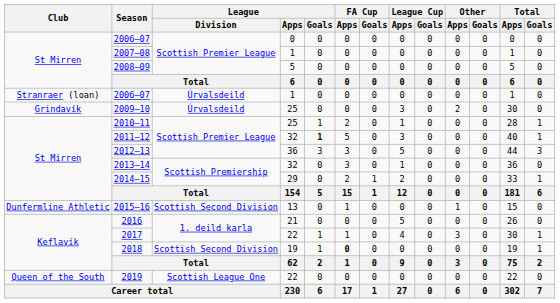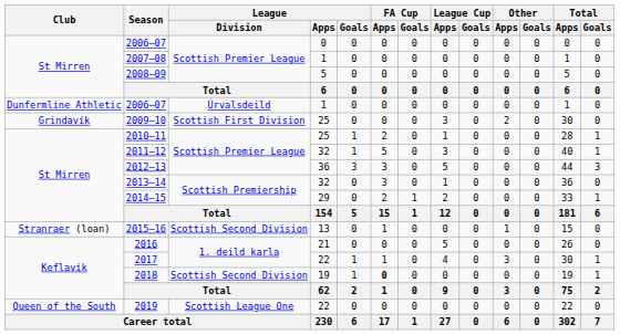 <table class="wikitable" style="text-align: center;">
 <tr>
 <th rowspan="2">Club</th>
 <th rowspan="2">Season</th>
 <th colspan="3">League</th>
 <th colspan="2">FA Cup</th>
 <th colspan="2">League Cup</th>
 <th colspan="2">Other</th>
 <th colspan="2">Total</th>
 </tr>
 <tr>
 <th>Division</th>
 <th>Apps</th>
 <th>Goals</th>
 <th>Apps</th>
 <th>Goals</th>
 <th>Apps</th>
 <th>Goals</th>
 <th>Apps</th>
 <th>Goals</th>
 <th>Apps</th>
 <th>Goals</th>
 </tr>
 <tr>
 <td rowspan="4" valign="center"><a href='#'>St Mirren</a></td>
 <td><a href='#'>2006–07</a></td>
 <td rowspan="3" valign="center"><a href='#'>Scottish Premier League</a></td>
 <td>0</td>
 <td>0</td>
 <td>0</td>
 <td>0</td>
 <td>0</td>
 <td>0</td>
 <td>0</td>
 <td>0</td>
 <td>0</td>
 <td>0</td>
 </tr>
 <tr>
 <td><a href='#'>2007–08</a></td>
 <td>1</td>
 <td>0</td>
 <td>0</td>
 <td>0</td>
 <td>0</td>
 <td>0</td>
 <td>0</td>
 <td>0</td>
 <td>1</td>
 <td>0</td>
 </tr>
 <tr>
 <td><a href='#'>2008–09</a></td>
 <td>5</td>
 <td>0</td>
 <td>0</td>
 <td>0</td>
 <td>0</td>
 <td>0</td>
 <td>0</td>
 <td>0</td>
 <td>5</td>
 <td>0</td>
 </tr>
 <tr>
 <th colspan="2">Total</th>
 <th>6</th>
 <th>0</th>
 <th>0</th>
 <th>0</th>
 <th>0</th>
 <th>0</th>
 <th>0</th>
 <th>0</th>
 <th>6</th>
 <th>0</th>
 </tr>
 <tr>
-<td><a href='#'>Stranraer</a> (loan)</td>
+<td><a href='#'>Dunfermline Athletic</a></td>
 <td><a href='#'>2006–07</a></td>
 <td><a href='#'>Úrvalsdeild</a></td>
 <td>1</td>
 <td>0</td>
 <td>0</td>
 <td>0</td>
 <td>0</td>
 <td>0</td>
 <td>0</td>
 <td>0</td>
 <td>1</td>
 <td>0</td>
 </tr>
 <tr>
 <td><a href='#'>Grindavík</a></td>
 <td><a href='#'>2009–10</a></td>
-<td><a href='#'>Úrvalsdeild</a></td>
+<td><a href='#'>Scottish First Division</a></td>
 <td>25</td>
 <td>0</td>
 <td>0</td>
 <td>0</td>
 <td>3</td>
 <td>0</td>
 <td>2</td>
 <td>0</td>
 <td>30</td>
 <td>0</td>
 </tr>
 <tr>
 <td rowspan="6" valign="center"><a href='#'>St Mirren</a></td>
 <td><a href='#'>2010–11</a></td>
 <td rowspan="3" valign="center"><a href='#'>Scottish Premier League</a></td>
 <td>25</td>
 <td>1</td>
 <td>2</td>
 <td>0</td>
 <td>1</td>
 <td>0</td>
 <td>0</td>
 <td>0</td>
 <td>28</td>
 <td>1</td>
 </tr>
 <tr>
 <td><a href='#'>2011–12</a></td>
 <td>32</td>
-<td><strong>1</strong></td>
+<td>1</td>
 <td>5</td>
 <td>0</td>
 <td>3</td>
 <td>0</td>
 <td>0</td>
 <td>0</td>
 <td>40</td>
 <td>1</td>
 </tr>
 <tr>
 <td><a href='#'>2012–13</a></td>
 <td>36</td>
 <td>3</td>
 <td>3</td>
 <td>0</td>
 <td>5</td>
 <td>0</td>
 <td>0</td>
 <td>0</td>
 <td>44</td>
 <td>3</td>
 </tr>
 <tr>
 <td><a href='#'>2013–14</a></td>
 <td rowspan="2" valign="center"><a href='#'>Scottish Premiership</a></td>
 <td>32</td>
 <td>0</td>
 <td>3</td>
 <td>0</td>
 <td>1</td>
 <td>0</td>
 <td>0</td>
 <td>0</td>
 <td>36</td>
 <td>0</td>
 </tr>
 <tr>
 <td><a href='#'>2014–15</a></td>
 <td>29</td>
 <td>0</td>
 <td>2</td>
 <td>1</td>
 <td>2</td>
 <td>0</td>
 <td>0</td>
 <td>0</td>
 <td>33</td>
 <td>1</td>
 </tr>
 <tr>
 <th colspan="2">Total</th>
 <th>154</th>
 <th>5</th>
 <th>15</th>
 <th>1</th>
 <th>12</th>
 <th>0</th>
 <th>0</th>
 <th>0</th>
 <th>181</th>
 <th>6</th>
 </tr>
 <tr>
-<td><a href='#'>Dunfermline Athletic</a></td>
+<td><a href='#'>Stranraer</a> (loan)</td>
 <td><a href='#'>2015–16</a></td>
 <td><a href='#'>Scottish Second Division</a></td>
 <td>13</td>
 <td>0</td>
 <td>1</td>
 <td>0</td>
 <td>0</td>
 <td>0</td>
 <td>1</td>
 <td>0</td>
 <td>15</td>
 <td>0</td>
 </tr>
 <tr>
 <td rowspan="4"><a href='#'>Keflavík</a></td>
 <td><a href='#'>2016</a></td>
 <td rowspan="2"><a href='#'>1. deild karla</a></td>
 <td>21</td>
 <td>0</td>
 <td>0</td>
 <td>0</td>
 <td>5</td>
 <td>0</td>
 <td>0</td>
 <td>0</td>
 <td>26</td>
 <td>0</td>
 </tr>
 <tr>
 <td><a href='#'>2017</a></td>
 <td>22</td>
 <td>1</td>
 <td>1</td>
 <td>0</td>
 <td>4</td>
 <td>0</td>
 <td>3</td>
 <td>0</td>
 <td>30</td>
 <td>1</td>
 </tr>
 <tr>
 <td><a href='#'>2018</a></td>
 <td><a href='#'>Scottish Second Division</a></td>
 <td>19</td>
 <td>1</td>
 <td><strong>0</strong></td>
 <td>0</td>
 <td>0</td>
 <td>0</td>
 <td>0</td>
 <td>0</td>
 <td>19</td>
 <td>1</td>
 </tr>
 <tr>
 <th colspan="2">Total</th>
 <th>62</th>
 <th>2</th>
 <th>1</th>
 <th>0</th>
 <th>9</th>
 <th>0</th>
 <th>3</th>
 <th>0</th>
 <th>75</th>
 <th>2</th>
 </tr>
 <tr>
 <td><a href='#'>Queen of the South</a></td>
 <td><a href='#'>2019</a></td>
 <td><a href='#'>Scottish League One</a></td>
 <td>22</td>
 <td>0</td>
 <td>0</td>
 <td>0</td>
 <td>0</td>
 <td>0</td>
 <td>0</td>
 <td>0</td>
 <td>22</td>
 <td>0</td>
 </tr>
 <tr>
 <th colspan="3">Career total</th>
 <th>230</th>
 <th>6</th>
 <th>17</th>
 <th>1</th>
 <th>27</th>
 <th>0</th>
 <th>6</th>
 <th>0</th>
 <th>302</th>
 <th>7</th>
 </tr>
 </table>
